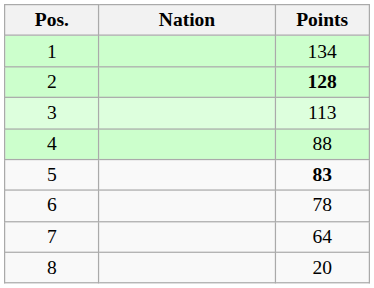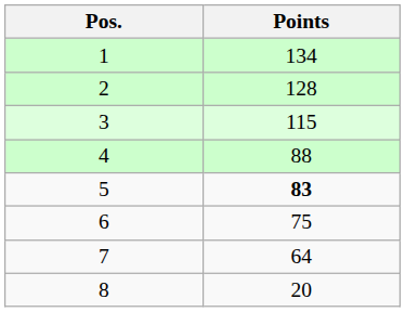 <table class="wikitable gauche" cellspacing="1" style="width:300px;">
 <tr style="background:#efefef; text-align:center;">
 <th style="width:70px;">Pos.</th>
-<th>Nation</th>
 <th style="width:70px;">Points</th>
 </tr>
 <tr style="vertical-align:top; text-align:center; background:#ccffcc;">
 <td>1</td>
-<td style="text-align:left;"></td>
 <td>134</td>
 </tr>
 <tr style="vertical-align:top; text-align:center; background:#ccffcc;">
 <td>2</td>
-<td style="text-align:left;"></td>
-<td><strong>128</strong></td>
+<td>128</td>
 </tr>
 <tr style="vertical-align:top; text-align:center; background:#ddffdd;">
 <td>3</td>
-<td style="text-align:left;"></td>
-<td>113</td>
+<td>115</td>
 </tr>
 <tr style="vertical-align:top; text-align:center; background:#ccffcc;">
 <td>4</td>
-<td style="text-align:left;"></td>
 <td>88</td>
 </tr>
 <tr style="vertical-align:top; text-align:center;">
 <td>5</td>
-<td style="text-align:left;"></td>
 <td><strong>83</strong></td>
 </tr>
 <tr style="vertical-align:top; text-align:center;">
 <td>6</td>
-<td style="text-align:left;"></td>
-<td>78</td>
+<td>75</td>
 </tr>
 <tr style="vertical-align:top; text-align:center;">
 <td>7</td>
-<td style="text-align:left;"></td>
 <td>64</td>
 </tr>
 <tr style="vertical-align:top; text-align:center;">
 <td>8</td>
-<td style="text-align:left;"></td>
 <td>20</td>
 </tr>
 </table>
